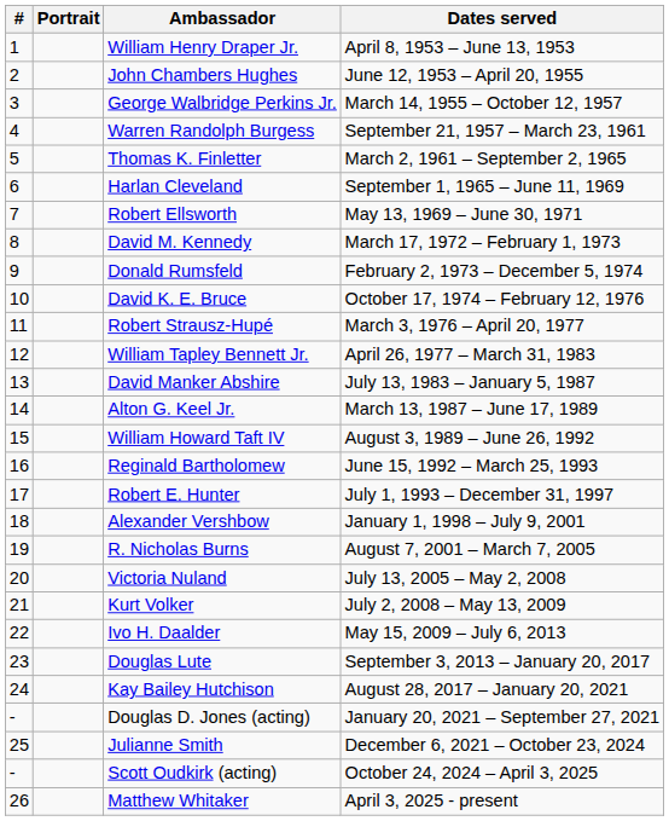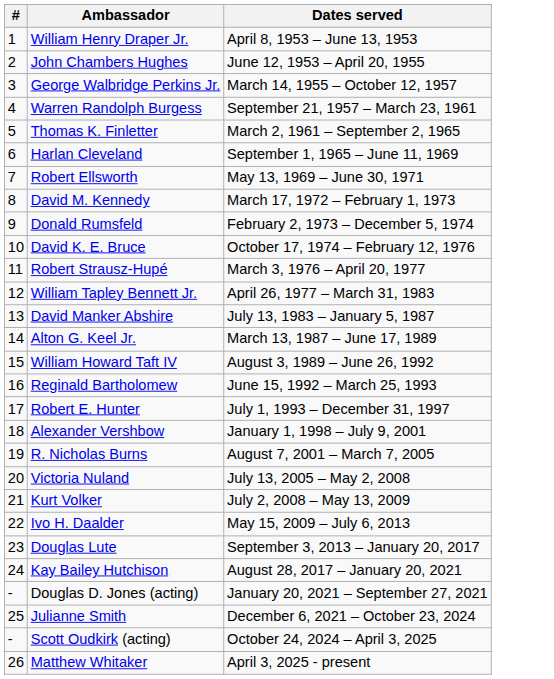 <table class="wikitable">
 <tr>
 <th>#</th>
-<th>Portrait</th>
 <th>Ambassador</th>
 <th>Dates served</th>
 </tr>
 <tr>
 <td>1</td>
-<td></td>
 <td><a href='#'>William Henry Draper Jr.</a></td>
 <td>April 8, 1953 – June 13, 1953</td>
 </tr>
 <tr>
 <td>2</td>
-<td></td>
 <td><a href='#'>John Chambers Hughes</a></td>
 <td>June 12, 1953 – April 20, 1955</td>
 </tr>
 <tr>
 <td>3</td>
-<td></td>
 <td><a href='#'>George Walbridge Perkins Jr.</a></td>
 <td>March 14, 1955 – October 12, 1957</td>
 </tr>
 <tr>
 <td>4</td>
-<td></td>
 <td><a href='#'>Warren Randolph Burgess</a></td>
 <td>September 21, 1957 – March 23, 1961</td>
 </tr>
 <tr>
 <td>5</td>
-<td></td>
 <td><a href='#'>Thomas K. Finletter</a></td>
 <td>March 2, 1961 – September 2, 1965</td>
 </tr>
 <tr>
 <td>6</td>
-<td></td>
 <td><a href='#'>Harlan Cleveland</a></td>
 <td>September 1, 1965 – June 11, 1969</td>
 </tr>
 <tr>
 <td>7</td>
-<td></td>
 <td><a href='#'>Robert Ellsworth</a></td>
 <td>May 13, 1969 – June 30, 1971</td>
 </tr>
 <tr>
 <td>8</td>
-<td></td>
 <td><a href='#'>David M. Kennedy</a></td>
 <td>March 17, 1972 – February 1, 1973</td>
 </tr>
 <tr>
 <td>9</td>
-<td></td>
 <td><a href='#'>Donald Rumsfeld</a></td>
 <td>February 2, 1973 – December 5, 1974</td>
 </tr>
 <tr>
 <td>10</td>
-<td></td>
 <td><a href='#'>David K. E. Bruce</a></td>
 <td>October 17, 1974 – February 12, 1976</td>
 </tr>
 <tr>
 <td>11</td>
-<td></td>
 <td><a href='#'>Robert Strausz-Hupé</a></td>
 <td>March 3, 1976 – April 20, 1977</td>
 </tr>
 <tr>
 <td>12</td>
-<td></td>
 <td><a href='#'>William Tapley Bennett Jr.</a></td>
 <td>April 26, 1977 – March 31, 1983</td>
 </tr>
 <tr>
 <td>13</td>
-<td></td>
 <td><a href='#'>David Manker Abshire</a></td>
 <td>July 13, 1983 – January 5, 1987</td>
 </tr>
 <tr>
 <td>14</td>
-<td></td>
 <td><a href='#'>Alton G. Keel Jr.</a></td>
 <td>March 13, 1987 – June 17, 1989</td>
 </tr>
 <tr>
 <td>15</td>
-<td></td>
 <td><a href='#'>William Howard Taft IV</a></td>
 <td>August 3, 1989 – June 26, 1992</td>
 </tr>
 <tr>
 <td>16</td>
-<td></td>
 <td><a href='#'>Reginald Bartholomew</a></td>
 <td>June 15, 1992 – March 25, 1993</td>
 </tr>
 <tr>
 <td>17</td>
-<td></td>
 <td><a href='#'>Robert E. Hunter</a></td>
 <td>July 1, 1993 – December 31, 1997</td>
 </tr>
 <tr>
 <td>18</td>
-<td></td>
 <td><a href='#'>Alexander Vershbow</a></td>
 <td>January 1, 1998 – July 9, 2001</td>
 </tr>
 <tr>
 <td>19</td>
-<td></td>
 <td><a href='#'>R. Nicholas Burns</a></td>
 <td>August 7, 2001 – March 7, 2005</td>
 </tr>
 <tr>
 <td>20</td>
-<td></td>
 <td><a href='#'>Victoria Nuland</a></td>
 <td>July 13, 2005 – May 2, 2008</td>
 </tr>
 <tr>
 <td>21</td>
-<td></td>
 <td><a href='#'>Kurt Volker</a></td>
 <td>July 2, 2008 – May 13, 2009</td>
 </tr>
 <tr>
 <td>22</td>
-<td></td>
 <td><a href='#'>Ivo H. Daalder</a></td>
 <td>May 15, 2009 – July 6, 2013</td>
 </tr>
 <tr>
 <td>23</td>
-<td></td>
 <td><a href='#'>Douglas Lute</a></td>
 <td>September 3, 2013 – January 20, 2017</td>
 </tr>
 <tr>
 <td>24</td>
-<td></td>
 <td><a href='#'>Kay Bailey Hutchison</a></td>
 <td>August 28, 2017 – January 20, 2021</td>
 </tr>
 <tr>
 <td>-</td>
-<td></td>
 <td>Douglas D. Jones (acting)</td>
 <td>January 20, 2021 – September 27, 2021</td>
 </tr>
 <tr>
 <td>25</td>
-<td></td>
 <td><a href='#'>Julianne Smith</a></td>
 <td>December 6, 2021 – October 23, 2024</td>
 </tr>
 <tr>
 <td>-</td>
-<td></td>
 <td><a href='#'>Scott Oudkirk</a> (acting)</td>
 <td>October 24, 2024 – April 3, 2025</td>
 </tr>
 <tr>
 <td>26</td>
-<td></td>
 <td><a href='#'>Matthew Whitaker</a></td>
 <td>April 3, 2025 - present</td>
 </tr>
 </table>
